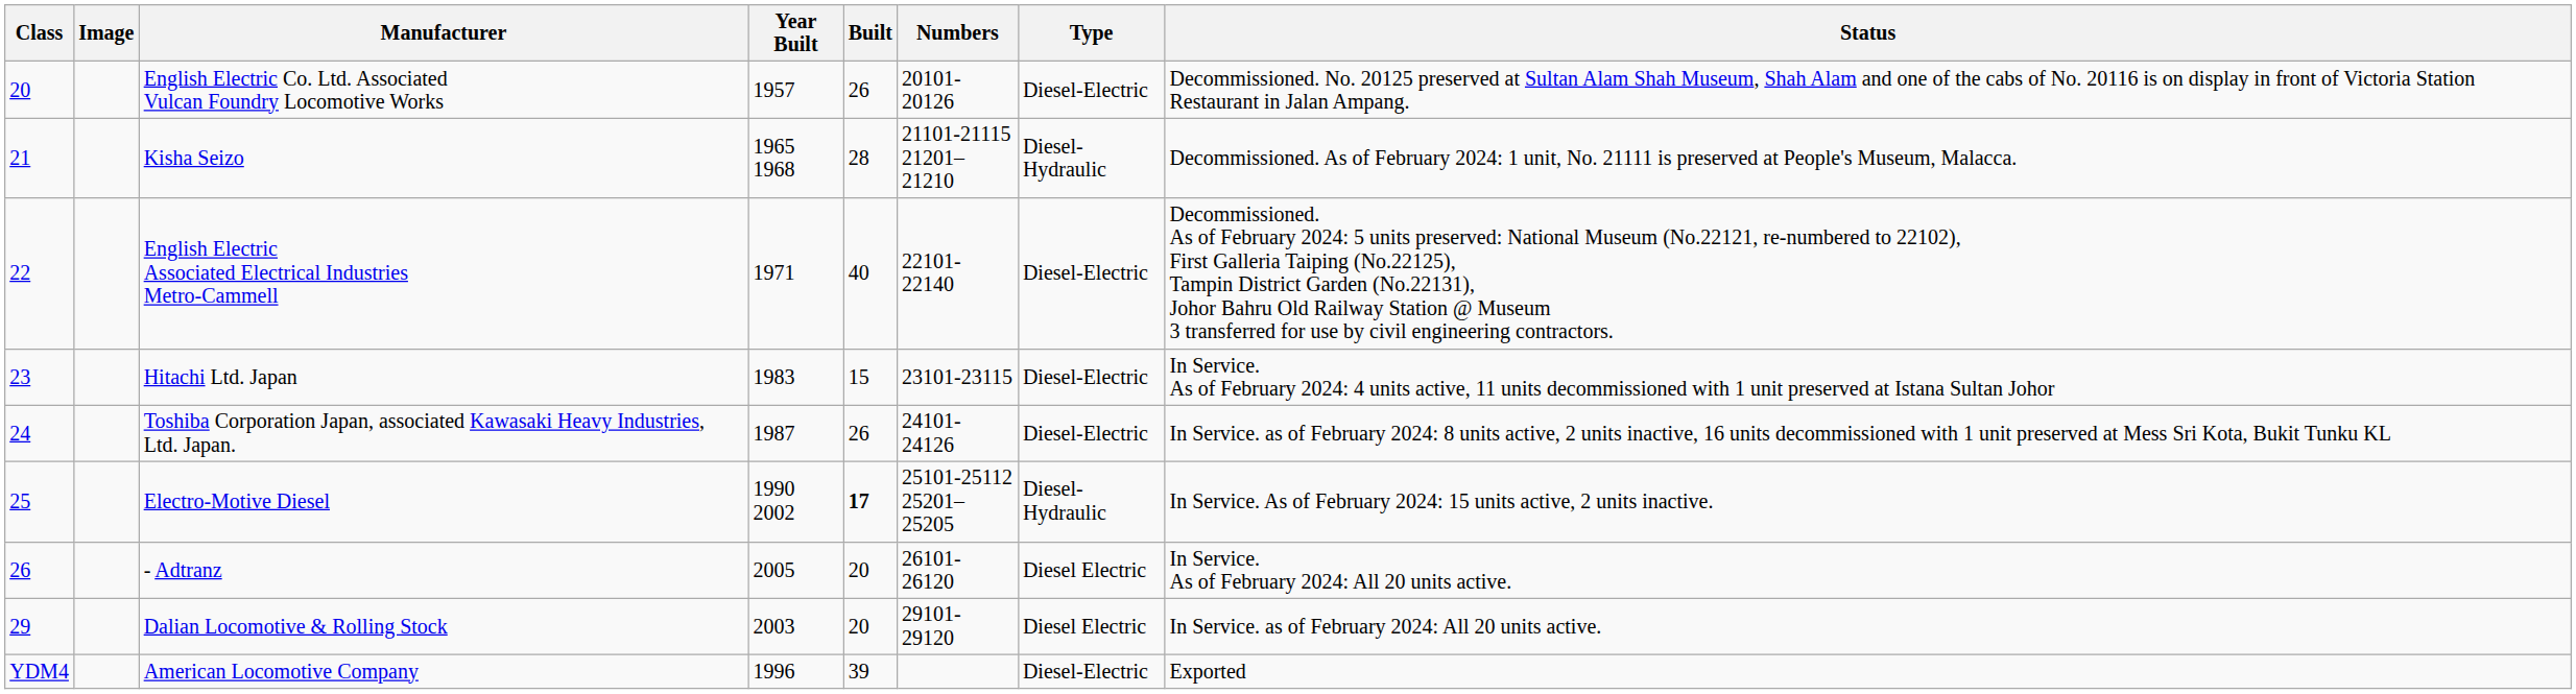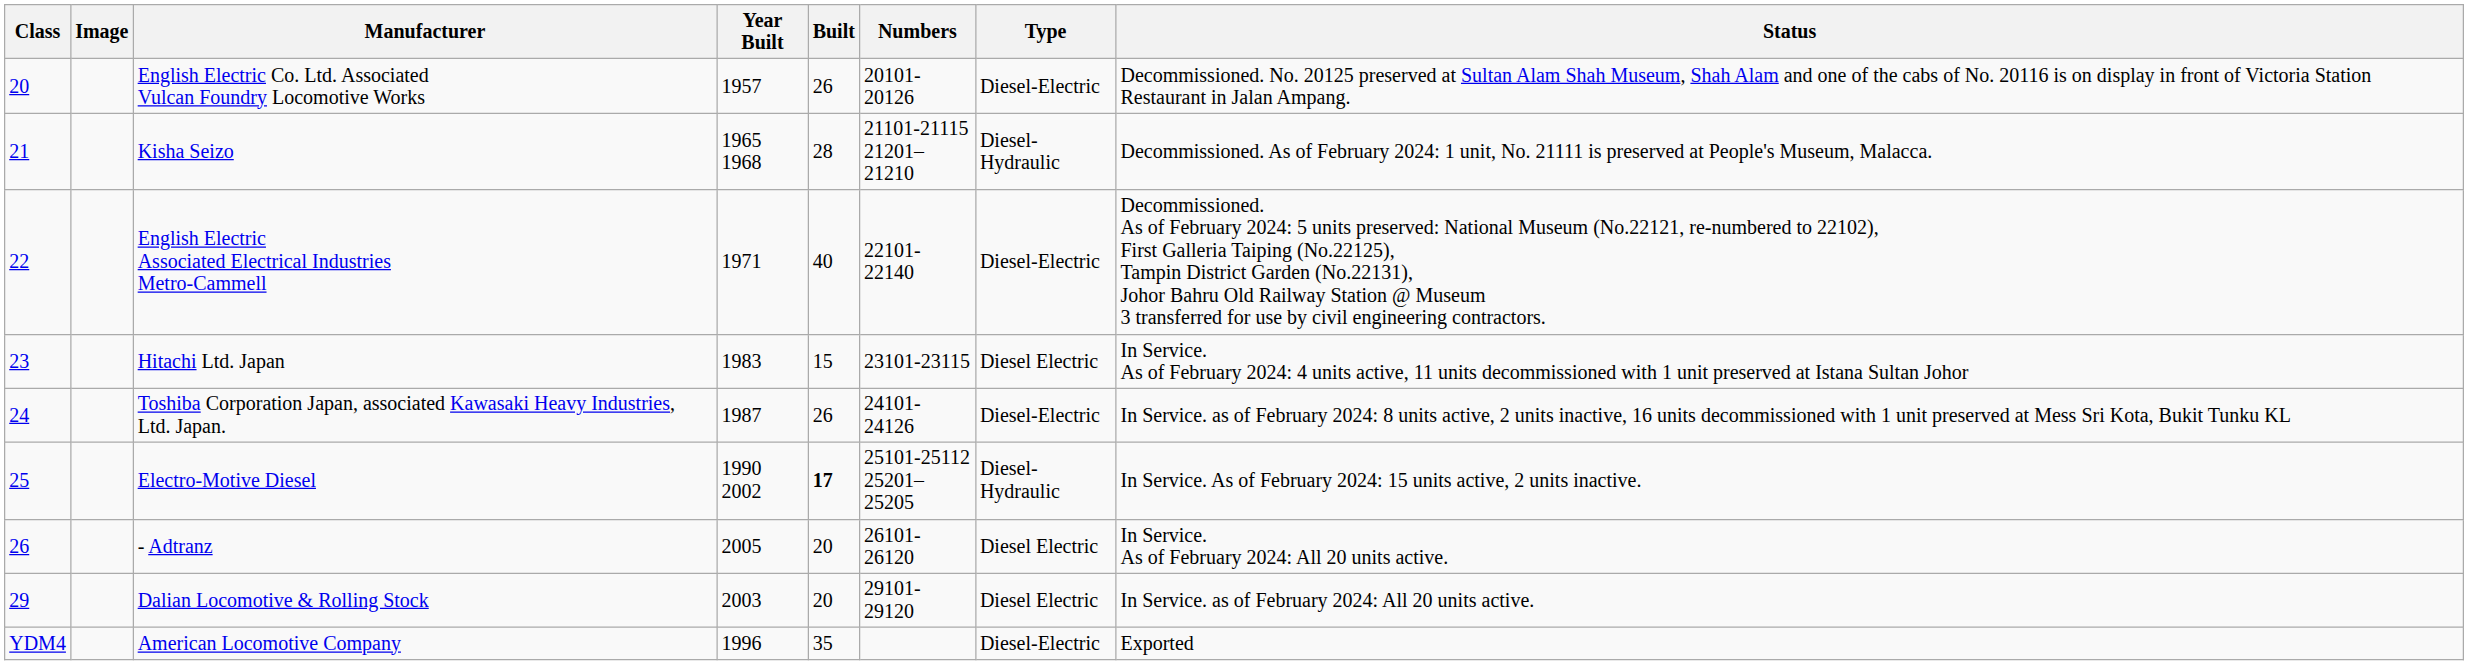 <table class="wikitable">
 <tr>
 <th>Class</th>
 <th>Image</th>
 <th>Manufacturer</th>
 <th>Year Built</th>
 <th>Built</th>
 <th>Numbers</th>
 <th>Type</th>
 <th>Status</th>
 </tr>
 <tr>
 <td><a href='#'>20</a></td>
 <td></td>
 <td> <a href='#'>English Electric</a> Co. Ltd. Associated<br><a href='#'>Vulcan Foundry</a> Locomotive Works</td>
 <td>1957</td>
 <td>26</td>
 <td>20101-20126</td>
 <td>Diesel-Electric</td>
 <td>Decommissioned. No. 20125 preserved at <a href='#'>Sultan Alam Shah Museum</a>, <a href='#'>Shah Alam</a> and one of the cabs of No. 20116 is on display in front of Victoria Station Restaurant in Jalan Ampang.</td>
 </tr>
 <tr>
 <td><a href='#'>21</a></td>
 <td></td>
 <td> <a href='#'>Kisha Seizo</a></td>
 <td>1965<br>1968</td>
 <td>28</td>
 <td>21101-21115<br>21201–21210</td>
 <td>Diesel-Hydraulic</td>
 <td>Decommissioned. As of February 2024: 1 unit, No. 21111 is preserved at People's Museum, Malacca.</td>
 </tr>
 <tr>
 <td><a href='#'>22</a></td>
 <td></td>
 <td> <a href='#'>English Electric</a><br><a href='#'>Associated Electrical Industries</a><br><a href='#'>Metro-Cammell</a></td>
 <td>1971</td>
 <td>40</td>
 <td>22101-22140</td>
 <td>Diesel-Electric</td>
 <td>Decommissioned.<br>As of February 2024: 5 units preserved: National Museum (No.22121, re-numbered to 22102),<br>First Galleria Taiping (No.22125),<br>Tampin District Garden (No.22131),<br>Johor Bahru Old Railway Station @ Museum<br>3 transferred for use by civil engineering contractors.</td>
 </tr>
 <tr>
 <td><a href='#'>23</a></td>
 <td></td>
 <td> <a href='#'>Hitachi</a> Ltd. Japan</td>
 <td>1983</td>
 <td>15</td>
 <td>23101-23115</td>
-<td>Diesel-Electric</td>
+<td>Diesel Electric</td>
 <td>In Service.<br>As of February 2024: 4 units active, 11 units decommissioned with 1 unit preserved at Istana Sultan Johor</td>
 </tr>
 <tr>
 <td><a href='#'>24</a></td>
 <td></td>
 <td> <a href='#'>Toshiba</a> Corporation Japan, associated <a href='#'>Kawasaki Heavy Industries</a>, Ltd. Japan.</td>
 <td>1987</td>
 <td>26</td>
 <td>24101-24126</td>
 <td>Diesel-Electric</td>
 <td>In Service. as of February 2024: 8 units active, 2 units inactive, 16 units decommissioned with 1 unit preserved at Mess Sri Kota, Bukit Tunku KL</td>
 </tr>
 <tr>
 <td><a href='#'>25</a></td>
 <td></td>
 <td> <a href='#'>Electro-Motive Diesel</a></td>
 <td>1990<br>2002</td>
 <td><strong>17</strong></td>
 <td>25101-25112<br>25201–25205</td>
 <td>Diesel-Hydraulic</td>
 <td>In Service. As of February 2024: 15 units active, 2 units inactive.</td>
 </tr>
 <tr>
 <td><a href='#'>26</a></td>
 <td></td>
 <td>- <a href='#'>Adtranz</a></td>
 <td>2005</td>
 <td>20</td>
 <td>26101-26120</td>
 <td>Diesel Electric</td>
 <td>In Service.<br>As of February 2024: All 20 units active.</td>
 </tr>
 <tr>
 <td><a href='#'>29</a></td>
 <td></td>
 <td> <a href='#'>Dalian Locomotive & Rolling Stock</a></td>
 <td>2003</td>
 <td>20</td>
 <td>29101-29120</td>
 <td>Diesel Electric</td>
 <td>In Service. as of February 2024: All 20 units active.</td>
 </tr>
 <tr>
 <td><a href='#'>YDM4</a></td>
 <td></td>
 <td> <a href='#'>American Locomotive Company</a></td>
 <td>1996</td>
-<td>39</td>
+<td>35</td>
 <td></td>
 <td>Diesel-Electric</td>
 <td>Exported</td>
 </tr>
 </table>
